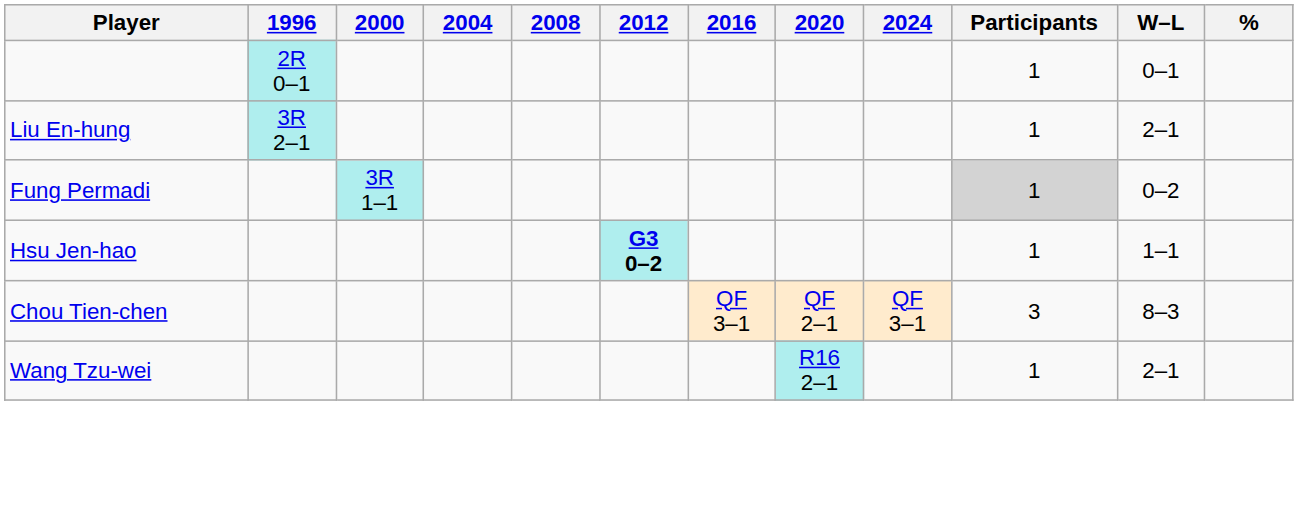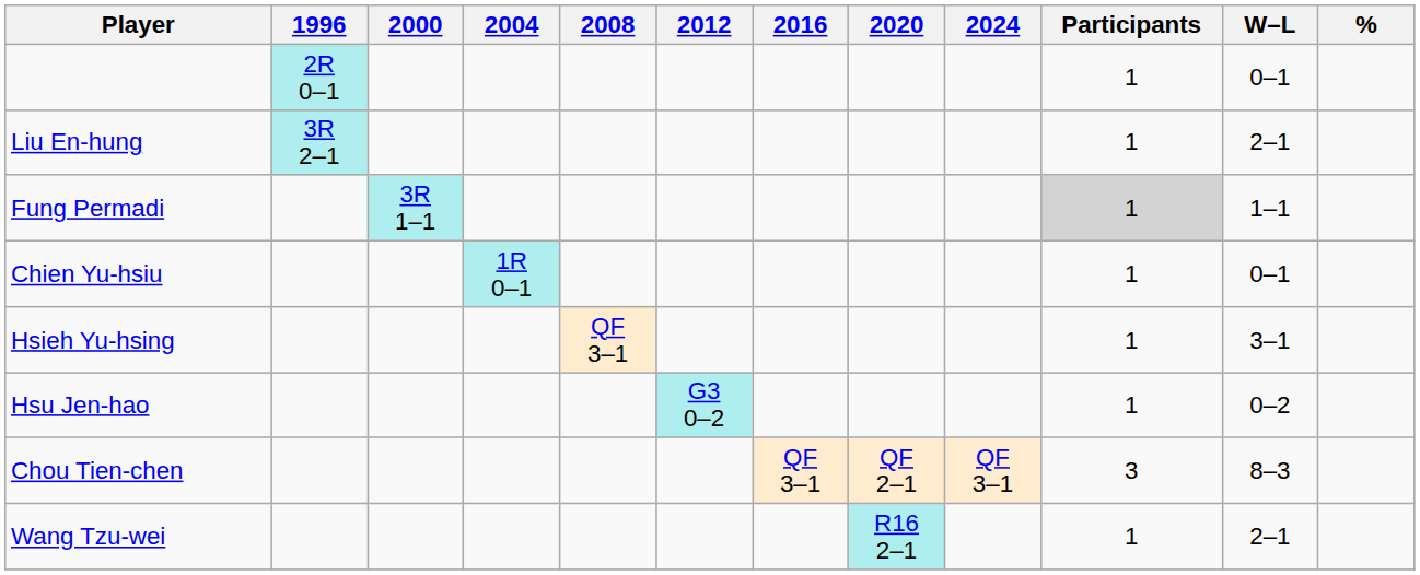 <table class="wikitable" style="font-size:90%; text-align:center">
 <tr>
 <th width="150">Player</th>
 <th width="50"><a href='#'>1996</a><br></th>
 <th width="50"><a href='#'>2000</a><br></th>
 <th width="50"><a href='#'>2004</a><br></th>
 <th width="50"><a href='#'>2008</a><br></th>
 <th width="50"><a href='#'>2012</a><br></th>
 <th width="50"><a href='#'>2016</a><br></th>
 <th width="50"><a href='#'>2020</a><br></th>
 <th width="50"><a href='#'>2024</a><br></th>
 <th width="100">Participants</th>
 <th width="50">W–L</th>
 <th width="50">%</th>
 </tr>
 <tr>
 <td align="left"></td>
 <td bgcolor="#AFEEEE"><a href='#'>2R</a><br>0–1</td>
 <td></td>
 <td></td>
 <td></td>
 <td></td>
 <td></td>
 <td></td>
 <td></td>
 <td>1</td>
 <td>0–1</td>
 <td align="right"></td>
 </tr>
 <tr>
 <td align="left"><a href='#'>Liu En-hung</a></td>
 <td bgcolor="#AFEEEE"><a href='#'>3R</a><br>2–1</td>
 <td></td>
 <td></td>
 <td></td>
 <td></td>
 <td></td>
 <td></td>
 <td></td>
 <td>1</td>
 <td>2–1</td>
 <td align="right"></td>
 </tr>
 <tr>
 <td align="left"><a href='#'>Fung Permadi</a></td>
 <td></td>
 <td bgcolor="#AFEEEE"><a href='#'>3R</a><br>1–1</td>
 <td></td>
 <td></td>
 <td></td>
 <td></td>
 <td></td>
 <td></td>
 <td style="background: lightgrey;">1</td>
-<td>0–2</td>
+<td>1–1</td>
+<td align="right"></td>
+</tr>
+<tr>
+<td align="left"><a href='#'>Chien Yu-hsiu</a></td>
+<td></td>
+<td></td>
+<td bgcolor="#AFEEEE"><a href='#'>1R</a><br>0–1</td>
+<td></td>
+<td></td>
+<td></td>
+<td></td>
+<td></td>
+<td>1</td>
+<td>0–1</td>
+<td align="right"></td>
+</tr>
+<tr>
+<td align="left"><a href='#'>Hsieh Yu-hsing</a></td>
+<td></td>
+<td></td>
+<td></td>
+<td bgcolor="#FFEBCD"><a href='#'>QF</a><br>3–1</td>
+<td></td>
+<td></td>
+<td></td>
+<td></td>
+<td>1</td>
+<td>3–1</td>
 <td align="right"></td>
 </tr>
 <tr>
 <td align="left"><a href='#'>Hsu Jen-hao</a></td>
 <td></td>
 <td></td>
 <td></td>
 <td></td>
-<td bgcolor="#AFEEEE"><strong><a href='#'>G3</a><br>0–2</strong></td>
+<td bgcolor="#AFEEEE"><a href='#'>G3</a><br>0–2</td>
 <td></td>
 <td></td>
 <td></td>
 <td>1</td>
-<td>1–1</td>
+<td>0–2</td>
 <td align="right"></td>
 </tr>
 <tr>
 <td align="left"><a href='#'>Chou Tien-chen</a></td>
 <td></td>
 <td></td>
 <td></td>
 <td></td>
 <td></td>
 <td bgcolor="#FFEBCD"><a href='#'>QF</a><br>3–1</td>
 <td bgcolor="#FFEBCD"><a href='#'>QF</a><br>2–1</td>
 <td bgcolor="#FFEBCD"><a href='#'>QF</a><br>3–1</td>
 <td>3</td>
 <td>8–3</td>
 <td align="right"></td>
 </tr>
 <tr>
 <td align="left"><a href='#'>Wang Tzu-wei</a></td>
 <td></td>
 <td></td>
 <td></td>
 <td></td>
 <td></td>
 <td></td>
 <td bgcolor="#AFEEEE"><a href='#'>R16</a><br>2–1</td>
 <td></td>
 <td>1</td>
 <td>2–1</td>
 <td align="right"></td>
 </tr>
 </table>
